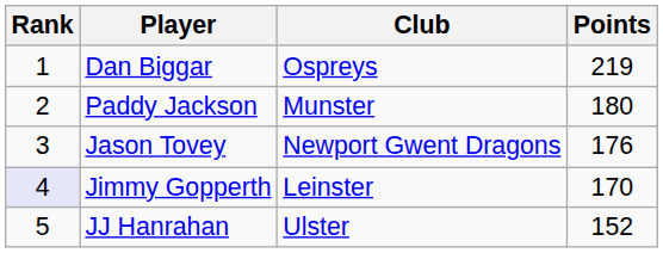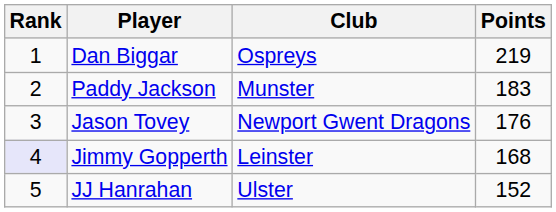 <table class="wikitable" style="text-align:center">
 <tr>
 <th>Rank</th>
 <th>Player</th>
 <th>Club</th>
 <th style="width:50px;">Points</th>
 </tr>
 <tr>
 <td>1</td>
 <td align=left> <a href='#'>Dan Biggar</a></td>
 <td align=left> <a href='#'>Ospreys</a></td>
 <td>219</td>
 </tr>
 <tr>
 <td>2</td>
 <td align=left> <a href='#'>Paddy Jackson</a></td>
 <td align=left> <a href='#'>Munster</a></td>
-<td>180</td>
+<td>183</td>
 </tr>
 <tr>
 <td>3</td>
 <td align=left> <a href='#'>Jason Tovey</a></td>
 <td align=left> <a href='#'>Newport Gwent Dragons</a></td>
 <td>176</td>
 </tr>
 <tr>
 <td style="background: lavender;">4</td>
 <td align=left> <a href='#'>Jimmy Gopperth</a></td>
 <td align=left> <a href='#'>Leinster</a></td>
-<td>170</td>
+<td>168</td>
 </tr>
 <tr>
 <td>5</td>
 <td align=left> <a href='#'>JJ Hanrahan</a></td>
 <td align=left> <a href='#'>Ulster</a></td>
 <td>152</td>
 </tr>
 </table>
